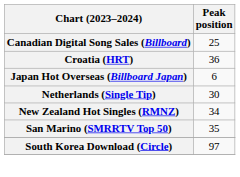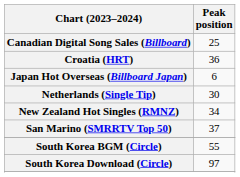 <table class="wikitable sortable plainrowheaders" style="text-align:center">
 <tr>
 <th scope="col">Chart (2023–2024)</th>
 <th scope="col">Peak<br>position</th>
 </tr>
 <tr>
 <th scope="row">Canadian Digital Song Sales (<em><a href='#'>Billboard</a></em>)</th>
 <td>25</td>
 </tr>
 <tr>
 <th scope="row">Croatia (<a href='#'>HRT</a>)</th>
 <td>36</td>
 </tr>
 <tr>
 <th scope="row">Japan Hot Overseas (<em><a href='#'>Billboard Japan</a></em>)</th>
 <td>6</td>
 </tr>
 <tr>
 <th scope="row">Netherlands (<a href='#'>Single Tip</a>)</th>
 <td>30</td>
 </tr>
 <tr>
 <th scope="row">New Zealand Hot Singles (<a href='#'>RMNZ</a>)</th>
 <td>34</td>
 </tr>
 <tr>
 <th scope="row">San Marino (<a href='#'>SMRRTV Top 50</a>)</th>
-<td>35</td>
+<td>37</td>
 </tr>
 <tr>
+</tr>
+<tr>
+<th scope="row">South Korea BGM (<a href='#'>Circle</a>)</th>
+<td>55</td>
 </tr>
 <tr>
 <th scope="row">South Korea Download (<a href='#'>Circle</a>)</th>
 <td>97</td>
 </tr>
 <tr>
 </tr>
 <tr>
 </tr>
 <tr>
 </tr>
 </table>
